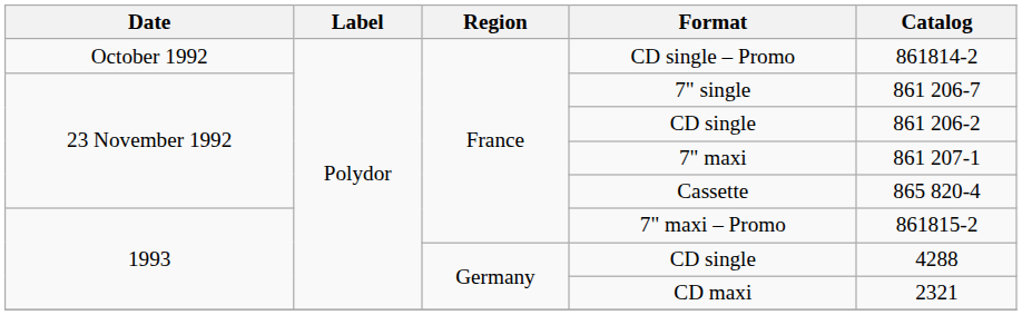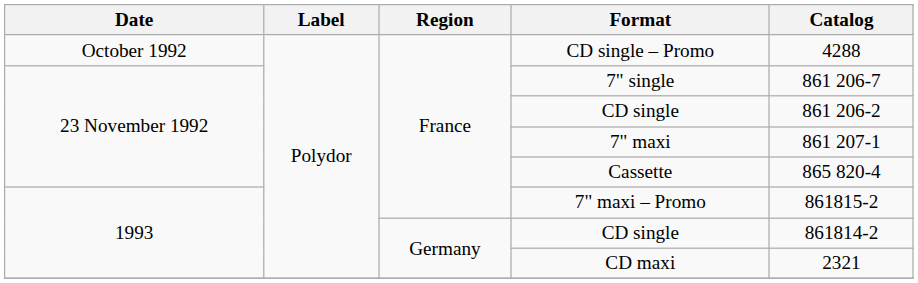 <table class="wikitable" width="60%" border="1">
 <tr>
 <th>Date</th>
 <th>Label</th>
 <th>Region</th>
 <th>Format</th>
 <th>Catalog</th>
 </tr>
 <tr>
 <td align=center>October 1992</td>
 <td rowspan=8 align=center>Polydor</td>
 <td rowspan=6 align=center>France</td>
 <td align=center>CD single – Promo</td>
-<td align=center>861814-2</td>
+<td align=center>4288</td>
 </tr>
 <tr>
 <td rowspan=4 align=center>23 November 1992</td>
 <td align=center>7" single</td>
 <td align=center>861 206-7</td>
 </tr>
 <tr>
 <td align=center>CD single</td>
 <td align=center>861 206-2</td>
 </tr>
 <tr>
 <td align=center>7" maxi</td>
 <td align=center>861 207-1</td>
 </tr>
 <tr>
 <td align=center>Cassette</td>
 <td align=center>865 820-4</td>
 </tr>
 <tr>
 <td rowspan=3 align=center>1993</td>
 <td align=center>7" maxi – Promo</td>
 <td align=center>861815-2</td>
 </tr>
 <tr>
 <td rowspan=2 align=center>Germany</td>
 <td align=center>CD single</td>
-<td align=center>4288</td>
+<td align=center>861814-2</td>
 </tr>
 <tr>
 <td align=center>CD maxi</td>
 <td align=center>2321</td>
 </tr>
 <tr>
 </tr>
 </table>
